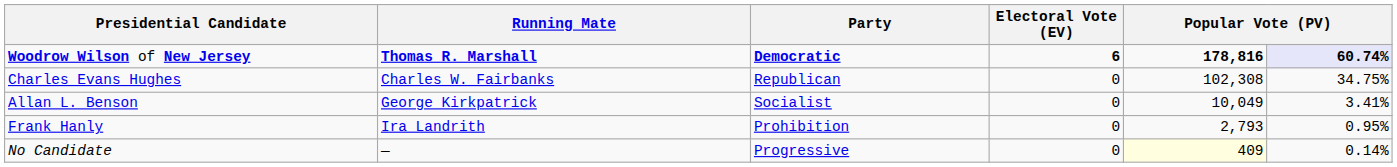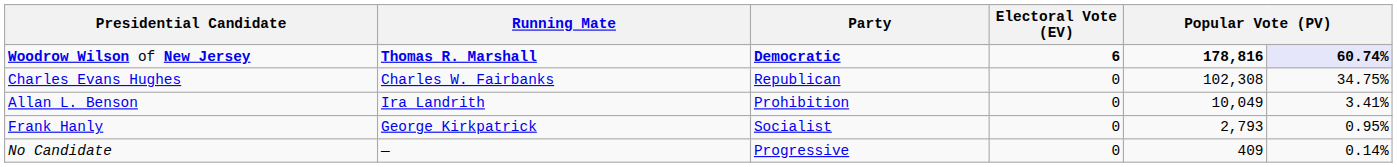 <table class="wikitable">
 <tr>
 <th width="25%">Presidential Candidate</th>
 <th width="25%"><a href='#'>Running Mate</a></th>
 <th width="16%">Party</th>
 <th width="9%">Electoral Vote (EV)</th>
 <th colspan="2" width="18%">Popular Vote (PV)</th>
 </tr>
 <tr>
 <td><strong><a href='#'>Woodrow Wilson</a></strong> of <strong><a href='#'>New Jersey</a></strong></td>
 <td><strong><a href='#'>Thomas R. Marshall</a></strong></td>
 <td><strong><a href='#'>Democratic</a></strong></td>
 <td align="right"><strong>6</strong></td>
 <td align="right"><strong>178,816</strong></td>
 <td align="right" style="background: lavender;"><strong>60.74%</strong></td>
 </tr>
 <tr>
 <td><a href='#'>Charles Evans Hughes</a></td>
 <td><a href='#'>Charles W. Fairbanks</a></td>
 <td><a href='#'>Republican</a></td>
 <td align="right">0</td>
 <td align="right">102,308</td>
 <td align="right">34.75%</td>
 </tr>
 <tr>
 <td><a href='#'>Allan L. Benson</a></td>
-<td><a href='#'>George Kirkpatrick</a></td>
-<td><a href='#'>Socialist</a></td>
+<td><a href='#'>Ira Landrith</a></td>
+<td><a href='#'>Prohibition</a></td>
 <td align="right">0</td>
 <td align="right">10,049</td>
 <td align="right">3.41%</td>
 </tr>
 <tr>
 <td><a href='#'>Frank Hanly</a></td>
-<td><a href='#'>Ira Landrith</a></td>
-<td><a href='#'>Prohibition</a></td>
+<td><a href='#'>George Kirkpatrick</a></td>
+<td><a href='#'>Socialist</a></td>
 <td align="right">0</td>
 <td align="right">2,793</td>
 <td align="right">0.95%</td>
 </tr>
 <tr>
 <td><em>No Candidate</em></td>
 <td>—</td>
 <td><a href='#'>Progressive</a></td>
 <td align="right">0</td>
-<td align="right" style="background: lightyellow;">409</td>
+<td align="right">409</td>
 <td align="right">0.14%</td>
 </tr>
 </table>
